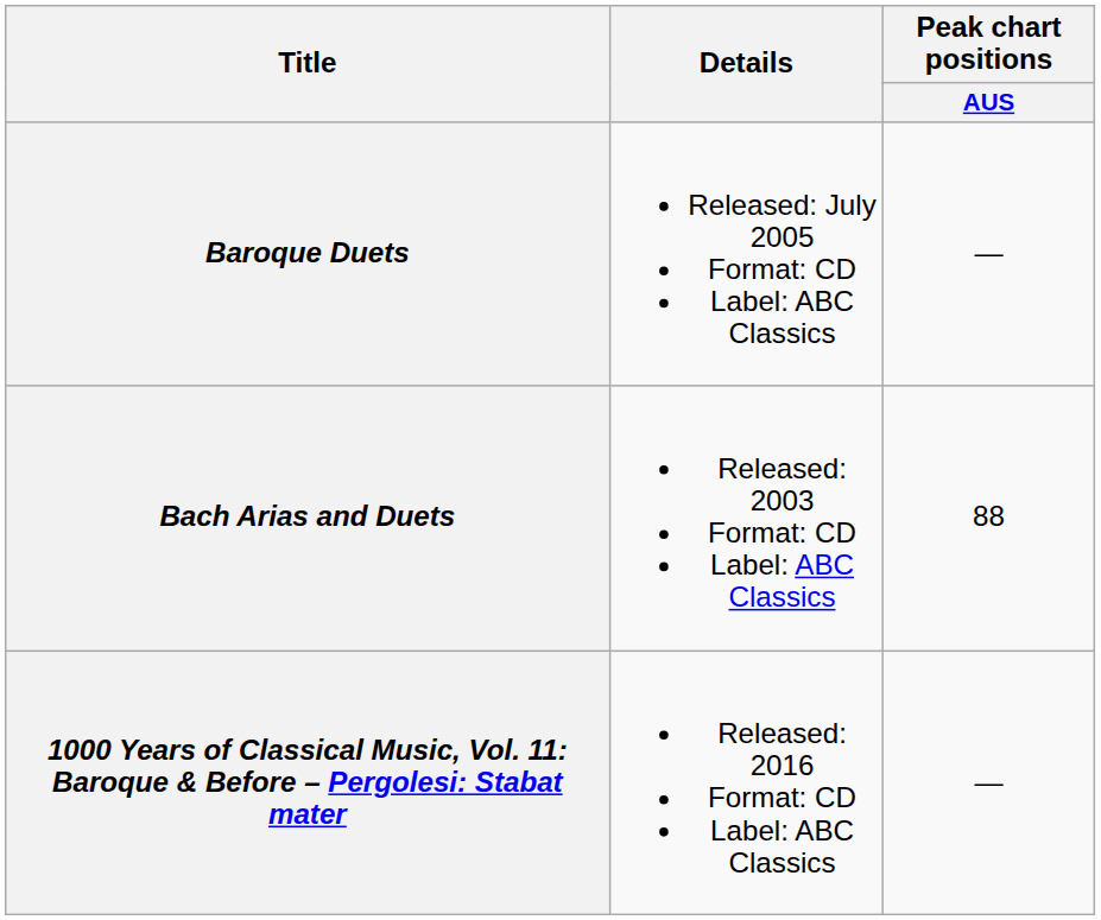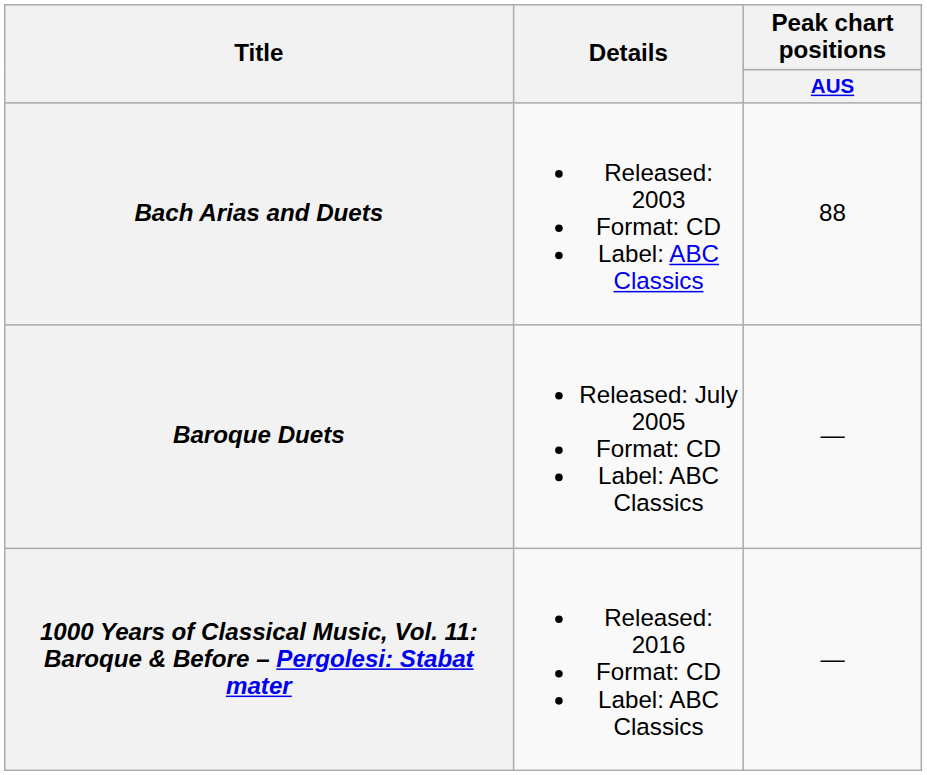 <table class="wikitable plainrowheaders" style="text-align:center;" border="1">
 <tr>
 <th scope="col" rowspan="2">Title</th>
 <th scope="col" rowspan="2">Details</th>
 <th scope="col" colspan="1">Peak chart positions</th>
 </tr>
 <tr>
 <th scope="col" style="font-size:85%"><a href='#'>AUS</a><br></th>
 </tr>
 <tr>
+<th scope="row"><em>Bach Arias and Duets</em><br></th>
+<td><br><ul><li>Released: 2003</li><li>Format: CD</li><li>Label: <a href='#'>ABC Classics</a></li></ul></td>
+<td>88</td>
+</tr>
+<tr>
 <th scope="row"><em>Baroque Duets</em><br></th>
 <td><br><ul><li>Released: July 2005</li><li>Format: CD</li><li>Label: ABC Classics</li></ul></td>
 <td>—</td>
-</tr>
-<tr>
-<th scope="row"><em>Bach Arias and Duets</em><br></th>
-<td><br><ul><li>Released: 2003</li><li>Format: CD</li><li>Label: <a href='#'>ABC Classics</a></li></ul></td>
-<td>88</td>
 </tr>
 <tr>
 <th scope="row"><em>1000 Years of Classical Music, Vol. 11: Baroque & Before – <a href='#'>Pergolesi: Stabat mater</a></em></th>
 <td><br><ul><li>Released: 2016</li><li>Format: CD</li><li>Label: ABC Classics</li></ul></td>
 <td>—</td>
 </tr>
 </table>
